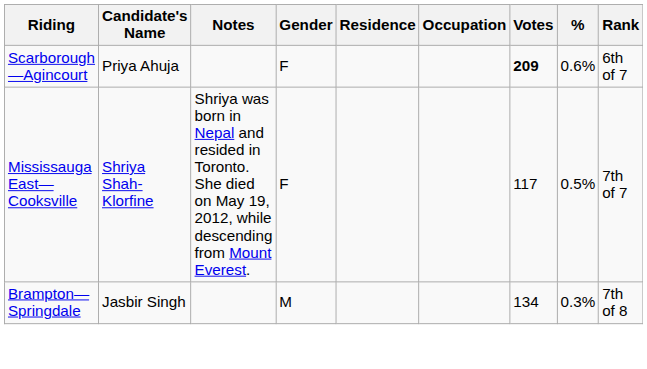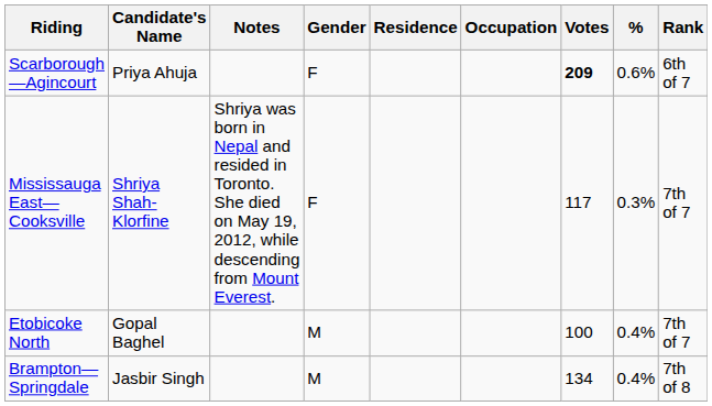 <table class="wikitable sortable">
 <tr>
 <th>Riding</th>
 <th>Candidate's Name</th>
 <th>Notes</th>
 <th>Gender</th>
 <th>Residence</th>
 <th>Occupation</th>
 <th>Votes</th>
 <th>%</th>
 <th>Rank</th>
 </tr>
 <tr>
 <td><a href='#'>Scarborough—Agincourt</a></td>
 <td>Priya Ahuja</td>
 <td></td>
 <td>F</td>
 <td></td>
 <td></td>
 <td><strong>209</strong></td>
 <td>0.6%</td>
 <td>6th of 7</td>
 </tr>
 <tr>
 <td><a href='#'>Mississauga East—Cooksville</a></td>
 <td><a href='#'>Shriya Shah-Klorfine</a></td>
 <td>Shriya was born in <a href='#'>Nepal</a> and resided in Toronto. She died on May 19, 2012, while descending from <a href='#'>Mount Everest</a>.</td>
 <td>F</td>
 <td></td>
 <td></td>
 <td>117</td>
-<td>0.5%</td>
+<td>0.3%</td>
+<td>7th of 7</td>
+</tr>
+<tr>
+<td><a href='#'>Etobicoke North</a></td>
+<td>Gopal Baghel</td>
+<td></td>
+<td>M</td>
+<td></td>
+<td></td>
+<td>100</td>
+<td>0.4%</td>
 <td>7th of 7</td>
 </tr>
 <tr>
 <td><a href='#'>Brampton—Springdale</a></td>
 <td>Jasbir Singh</td>
 <td></td>
 <td>M</td>
 <td></td>
 <td></td>
 <td>134</td>
-<td>0.3%</td>
+<td>0.4%</td>
 <td>7th of 8</td>
 </tr>
 </table>
